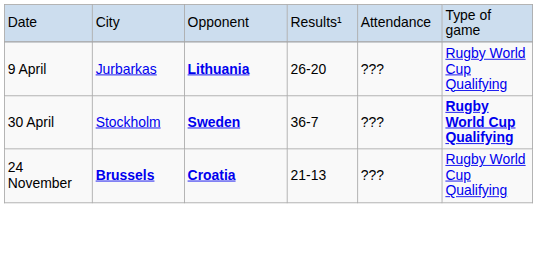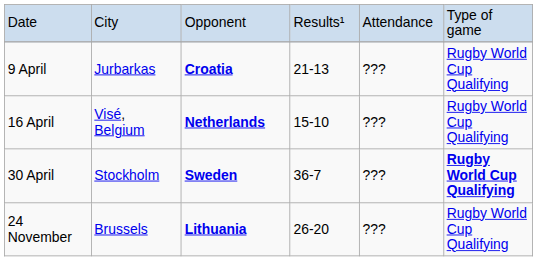 <table class="wikitable">
 <tr ---- bgcolor=#CCDDEE>
 <td width=11%>Date</td>
 <td width=13%>City</td>
 <td width=15%>Opponent</td>
 <td width=8%>Results¹</td>
 <td width=5%>Attendance</td>
 <td width=10%>Type of game</td>
 </tr>
 <tr>
 </tr>
 <tr -----bgcolor=#DDEEFF>
 <td>9 April</td>
 <td><a href='#'>Jurbarkas</a></td>
-<td><strong><a href='#'>Lithuania</a></strong></td>
-<td>26-20</td>
+<td> <strong><a href='#'>Croatia</a></strong></td>
+<td>21-13</td>
+<td>???</td>
+<td><a href='#'>Rugby World Cup Qualifying</a></td>
+</tr>
+<tr ----bgcolor=#DDEEFF>
+<td>16 April</td>
+<td><a href='#'>Visé</a>, <a href='#'>Belgium</a></td>
+<td> <strong><a href='#'>Netherlands</a></strong></td>
+<td>15-10</td>
 <td>???</td>
 <td><a href='#'>Rugby World Cup Qualifying</a></td>
 </tr>
 <tr ----bgcolor=#DDEEFF>
 <td>30 April</td>
 <td><a href='#'>Stockholm</a></td>
 <td> <strong><a href='#'>Sweden</a></strong></td>
 <td>36-7</td>
 <td>???</td>
 <td><strong><a href='#'>Rugby World Cup Qualifying</a></strong></td>
 </tr>
 <tr ----bgcolor=#DDEEFF>
 <td>24 November</td>
-<td><strong><a href='#'>Brussels</a></strong></td>
-<td> <strong><a href='#'>Croatia</a></strong></td>
-<td>21-13</td>
+<td><a href='#'>Brussels</a></td>
+<td><strong><a href='#'>Lithuania</a></strong></td>
+<td>26-20</td>
 <td>???</td>
 <td><a href='#'>Rugby World Cup Qualifying</a></td>
 </tr>
 </table>
